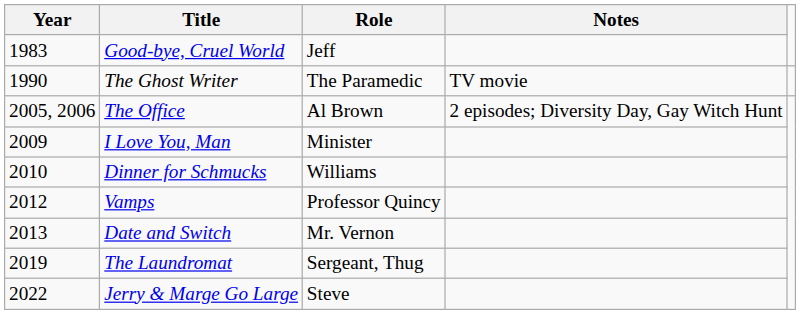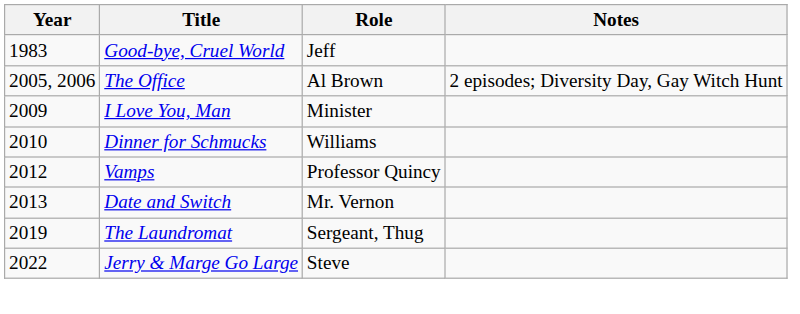 <table class="wikitable sortable">
 <tr>
 <th>Year</th>
 <th>Title</th>
 <th>Role</th>
 <th class="unsortable">Notes</th>
 </tr>
 <tr>
 <td>1983</td>
 <td><em><a href='#'>Good-bye, Cruel World</a></em></td>
 <td>Jeff</td>
-<td></td>
-</tr>
-<tr>
-<td>1990</td>
-<td><em>The Ghost Writer</em></td>
-<td>The Paramedic</td>
-<td>TV movie</td>
 <td></td>
 </tr>
 <tr>
 <td>2005, 2006</td>
 <td><em><a href='#'>The Office</a></em></td>
 <td>Al Brown</td>
 <td>2 episodes; Diversity Day, Gay Witch Hunt</td>
 </tr>
 <tr>
 <td>2009</td>
 <td><em><a href='#'>I Love You, Man</a></em></td>
 <td>Minister</td>
 <td></td>
 </tr>
 <tr>
 <td>2010</td>
 <td><em><a href='#'>Dinner for Schmucks</a></em></td>
 <td>Williams</td>
 <td></td>
 </tr>
 <tr>
 <td>2012</td>
 <td><em><a href='#'>Vamps</a></em></td>
 <td>Professor Quincy</td>
 <td></td>
 </tr>
 <tr>
 <td>2013</td>
 <td><em><a href='#'>Date and Switch</a></em></td>
 <td>Mr. Vernon</td>
 <td></td>
 </tr>
 <tr>
 <td>2019</td>
 <td><em><a href='#'>The Laundromat</a></em></td>
 <td>Sergeant, Thug</td>
 <td></td>
 </tr>
 <tr>
 <td>2022</td>
 <td><em><a href='#'>Jerry & Marge Go Large</a></em></td>
 <td>Steve</td>
 <td></td>
 </tr>
 </table>
